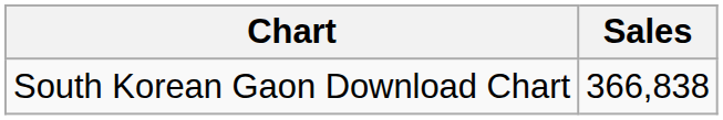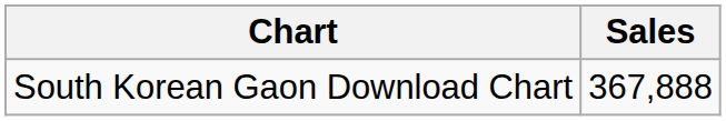 <table class="wikitable sortable plainrowheaders" style="text-align:center;">
 <tr>
 <th>Chart</th>
 <th>Sales</th>
 </tr>
 <tr>
 <td rowspan="1">South Korean Gaon Download Chart</td>
-<td>366,838</td>
+<td>367,888</td>
 </tr>
 </table>
